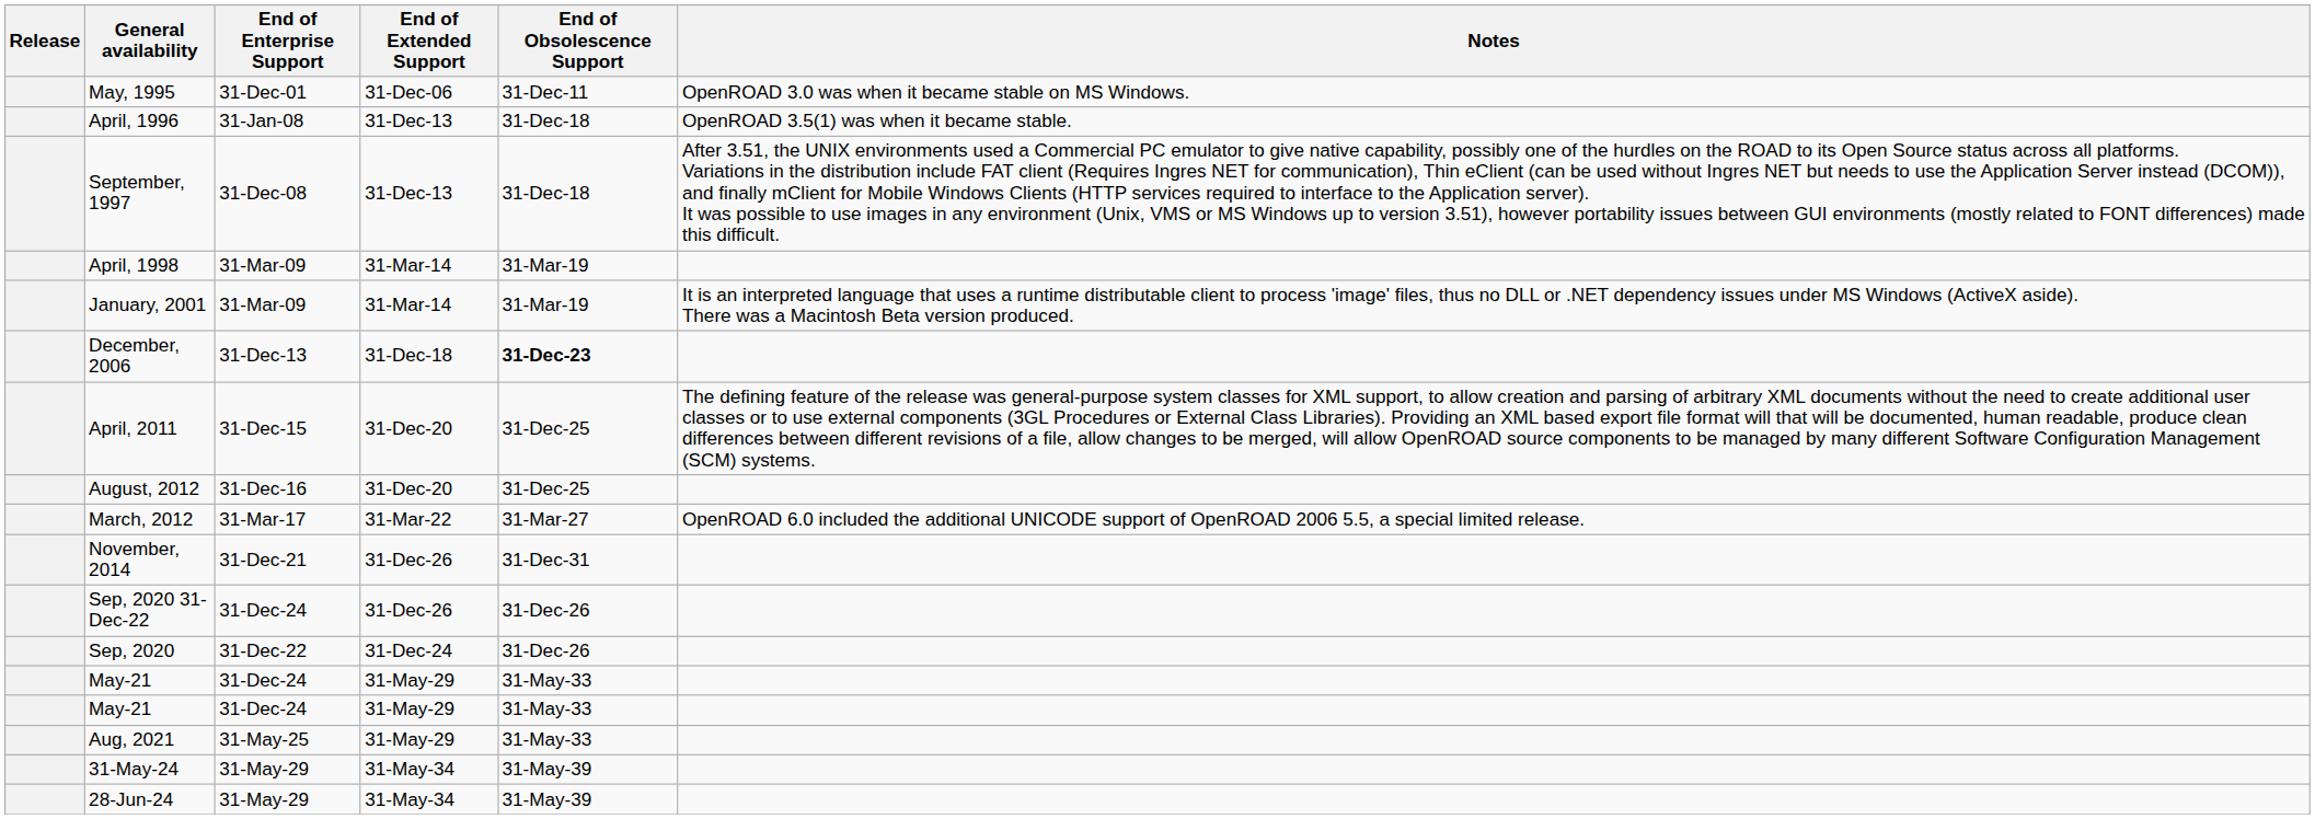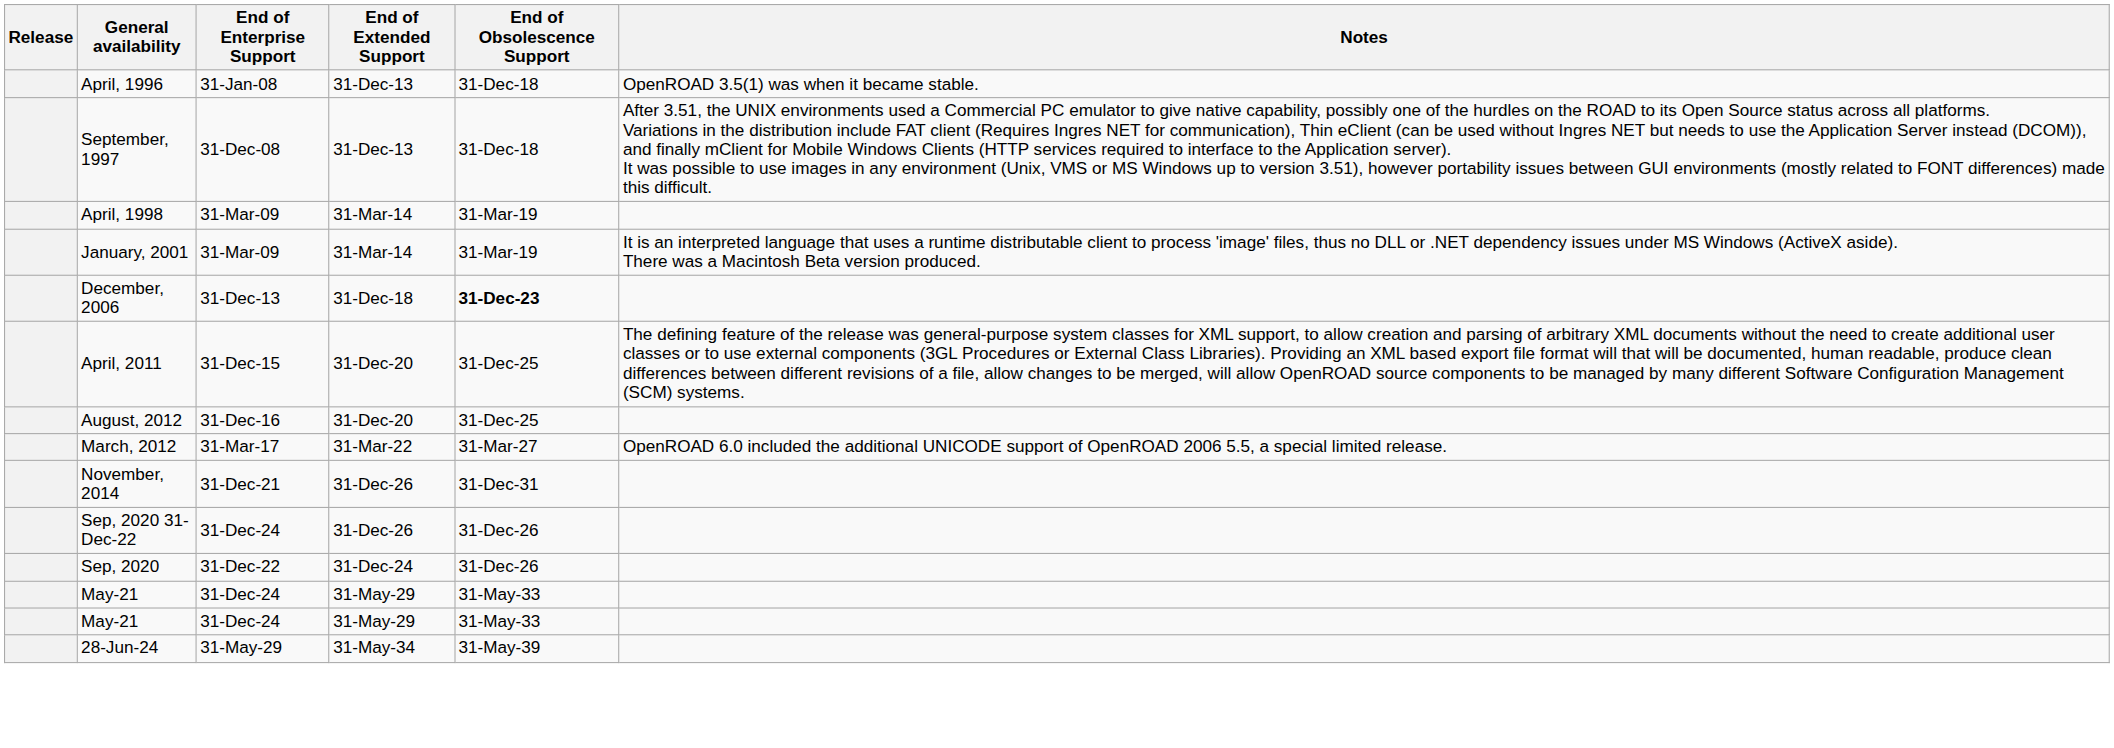 <table class="wikitable">
 <tr>
 <th>Release</th>
 <th>General availability</th>
 <th>End of Enterprise Support</th>
 <th>End of Extended Support</th>
 <th>End of Obsolescence Support</th>
 <th>Notes</th>
-</tr>
-<tr>
-<th></th>
-<td>May, 1995</td>
-<td>31-Dec-01</td>
-<td>31-Dec-06</td>
-<td>31-Dec-11</td>
-<td>OpenROAD 3.0 was when it became stable on MS Windows.</td>
 </tr>
 <tr>
 <th></th>
 <td>April, 1996</td>
 <td>31-Jan-08</td>
 <td>31-Dec-13</td>
 <td>31-Dec-18</td>
 <td>OpenROAD 3.5(1) was when it became stable.</td>
 </tr>
 <tr>
 <th></th>
 <td>September, 1997</td>
 <td>31-Dec-08</td>
 <td>31-Dec-13</td>
 <td>31-Dec-18</td>
 <td>After 3.51, the UNIX environments used a Commercial PC emulator to give native capability, possibly one of the hurdles on the ROAD to its Open Source status across all platforms.<br>Variations in the distribution include FAT client (Requires Ingres NET for communication), Thin eClient (can be used without Ingres NET but needs to use the Application Server instead (DCOM)), and finally mClient for Mobile Windows Clients (HTTP services required to interface to the Application server).<br>It was possible to use images in any environment (Unix, VMS or MS Windows up to version 3.51), however portability issues between GUI environments (mostly related to FONT differences) made this difficult.</td>
 </tr>
 <tr>
 <th></th>
 <td>April, 1998</td>
 <td>31-Mar-09</td>
 <td>31-Mar-14</td>
 <td>31-Mar-19</td>
 <td></td>
 </tr>
 <tr>
 <th></th>
 <td>January, 2001</td>
 <td>31-Mar-09</td>
 <td>31-Mar-14</td>
 <td>31-Mar-19</td>
 <td>It is an interpreted language that uses a runtime distributable client to process 'image' files, thus no DLL or .NET dependency issues under MS Windows (ActiveX aside).<br>There was a Macintosh Beta version produced.</td>
 </tr>
 <tr>
 <th></th>
 <td>December, 2006</td>
 <td>31-Dec-13</td>
 <td>31-Dec-18</td>
 <td><strong>31-Dec-23</strong></td>
 <td></td>
 </tr>
 <tr>
 <th></th>
 <td>April, 2011</td>
 <td>31-Dec-15</td>
 <td>31-Dec-20</td>
 <td>31-Dec-25</td>
 <td>The defining feature of the release was general-purpose system classes for XML support, to allow creation and parsing of arbitrary XML documents without the need to create additional user classes or to use external components (3GL Procedures or External Class Libraries). Providing an XML based export file format will that will be documented, human readable, produce clean differences between different revisions of a file, allow changes to be merged, will allow OpenROAD source components to be managed by many different Software Configuration Management (SCM) systems.</td>
 </tr>
 <tr>
 <th></th>
 <td>August, 2012</td>
 <td>31-Dec-16</td>
 <td>31-Dec-20</td>
 <td>31-Dec-25</td>
 <td></td>
 </tr>
 <tr>
 <th></th>
 <td>March, 2012</td>
 <td>31-Mar-17</td>
 <td>31-Mar-22</td>
 <td>31-Mar-27</td>
 <td>OpenROAD 6.0 included the additional UNICODE support of OpenROAD 2006 5.5, a special limited release.</td>
 </tr>
 <tr>
 <th></th>
 <td>November, 2014</td>
 <td>31-Dec-21</td>
 <td>31-Dec-26</td>
 <td>31-Dec-31</td>
 <td></td>
 </tr>
 <tr>
 <th></th>
 <td>Sep, 2020	31-Dec-22</td>
 <td>31-Dec-24</td>
 <td>31-Dec-26</td>
 <td>31-Dec-26</td>
 </tr>
 <tr>
 <th></th>
 <td>Sep, 2020</td>
 <td>31-Dec-22</td>
 <td>31-Dec-24</td>
 <td>31-Dec-26</td>
 <td></td>
 </tr>
 <tr>
 <th></th>
 <td>May-21</td>
 <td>31-Dec-24</td>
 <td>31-May-29</td>
 <td>31-May-33</td>
 <td></td>
 </tr>
 <tr>
 <th></th>
 <td>May-21</td>
 <td>31-Dec-24</td>
 <td>31-May-29</td>
 <td>31-May-33</td>
 <td></td>
 </tr>
 <tr>
 <th></th>
-<td>Aug, 2021</td>
-<td>31-May-25</td>
-<td>31-May-29</td>
-<td>31-May-33</td>
-<td></td>
-</tr>
-<tr>
-<th></th>
-<td>31-May-24</td>
-<td>31-May-29</td>
-<td>31-May-34</td>
-<td>31-May-39</td>
-<td></td>
-</tr>
-<tr>
-<th></th>
 <td>28-Jun-24</td>
 <td>31-May-29</td>
 <td>31-May-34</td>
 <td>31-May-39</td>
 <td></td>
 </tr>
 </table>
